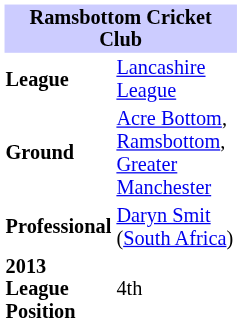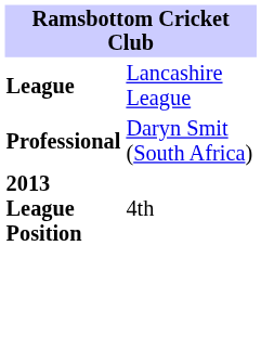 <table width=30% border=0 style="float:right;">
 <tr>
 <th colspan=2 style="background:#ccf"><span><strong>Ramsbottom Cricket Club</strong></span></th>
 </tr>
 <tr>
 <td width=40%><strong>League</strong></td>
 <td><a href='#'>Lancashire League</a></td>
-</tr>
-<tr>
-<td><strong>Ground</strong></td>
-<td><a href='#'>Acre Bottom</a>, <a href='#'>Ramsbottom</a>, <a href='#'>Greater Manchester</a></td>
 </tr>
 <tr>
 <td><strong>Professional</strong></td>
 <td><a href='#'>Daryn Smit</a> (<a href='#'>South Africa</a>)</td>
 </tr>
 <tr>
 <td><strong>2013 League Position</strong></td>
 <td>4th</td>
 </tr>
 </table>
